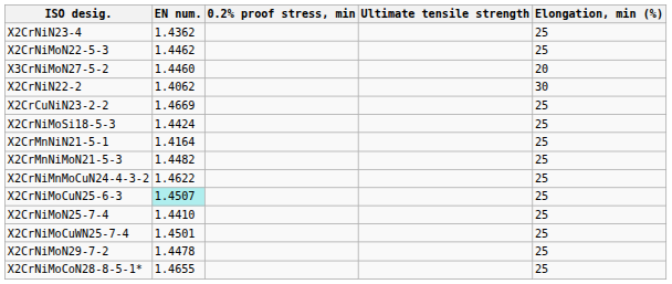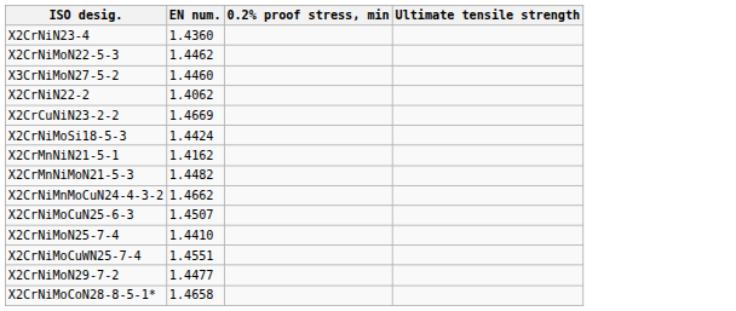 <table class="wikitable">
 <tr>
 <th>ISO desig.</th>
 <th>EN num.</th>
 <th>0.2% proof stress, min</th>
 <th>Ultimate tensile strength</th>
-<th>Elongation, min (%)</th>
 </tr>
 <tr>
 <td>X2CrNiN23-4</td>
-<td>1.4362</td>
+<td>1.4360</td>
 <td></td>
 <td></td>
-<td>25</td>
 </tr>
 <tr>
 <td>X2CrNiMoN22-5-3</td>
 <td>1.4462</td>
 <td></td>
 <td></td>
-<td>25</td>
 </tr>
 <tr>
 <td>X3CrNiMoN27-5-2</td>
 <td>1.4460</td>
 <td></td>
 <td></td>
-<td>20</td>
 </tr>
 <tr>
 <td>X2CrNiN22-2</td>
 <td>1.4062</td>
 <td></td>
 <td></td>
-<td>30</td>
 </tr>
 <tr>
 <td>X2CrCuNiN23-2-2</td>
 <td>1.4669</td>
 <td></td>
 <td></td>
-<td>25</td>
 </tr>
 <tr>
 <td>X2CrNiMoSi18-5-3</td>
 <td>1.4424</td>
 <td></td>
 <td></td>
-<td>25</td>
 </tr>
 <tr>
 <td>X2CrMnNiN21-5-1</td>
-<td>1.4164</td>
+<td>1.4162</td>
 <td></td>
 <td></td>
-<td>25</td>
 </tr>
 <tr>
 <td>X2CrMnNiMoN21-5-3</td>
 <td>1.4482</td>
 <td></td>
 <td></td>
-<td>25</td>
 </tr>
 <tr>
 <td>X2CrNiMnMoCuN24-4-3-2</td>
-<td>1.4622</td>
+<td>1.4662</td>
 <td></td>
 <td></td>
-<td>25</td>
 </tr>
 <tr>
 <td>X2CrNiMoCuN25-6-3</td>
-<td style="background: paleturquoise;">1.4507</td>
+<td>1.4507</td>
 <td></td>
 <td></td>
-<td>25</td>
 </tr>
 <tr>
 <td>X2CrNiMoN25-7-4</td>
 <td>1.4410</td>
 <td></td>
 <td></td>
-<td>25</td>
 </tr>
 <tr>
 <td>X2CrNiMoCuWN25-7-4</td>
-<td>1.4501</td>
+<td>1.4551</td>
 <td></td>
 <td></td>
-<td>25</td>
 </tr>
 <tr>
 <td>X2CrNiMoN29-7-2</td>
-<td>1.4478</td>
+<td>1.4477</td>
 <td></td>
 <td></td>
-<td>25</td>
 </tr>
 <tr>
 <td>X2CrNiMoCoN28-8-5-1*</td>
-<td>1.4655</td>
+<td>1.4658</td>
 <td></td>
 <td></td>
-<td>25</td>
 </tr>
 </table>
